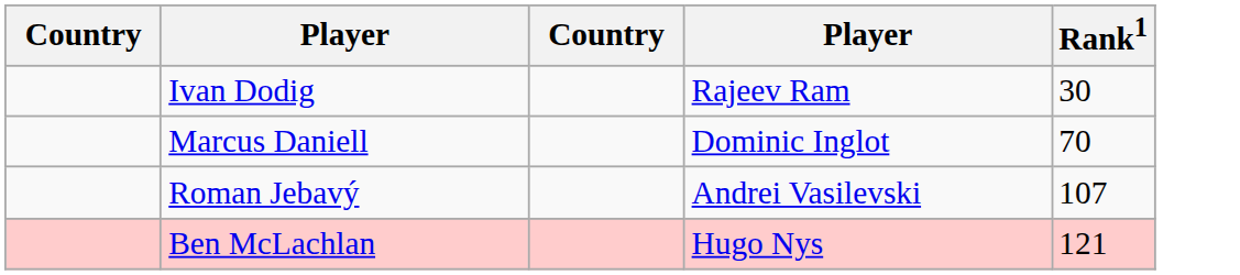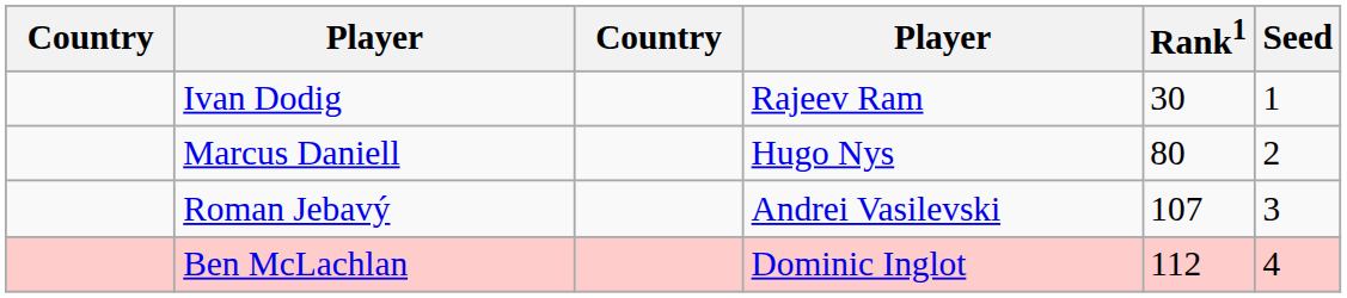 <table class="sortable wikitable">
 <tr>
 <th width="70">Country</th>
 <th width="175">Player</th>
 <th width="70">Country</th>
 <th width="175">Player</th>
 <th>Rank<sup>1</sup></th>
+<th>Seed</th>
 </tr>
 <tr>
 <td></td>
 <td><a href='#'>Ivan Dodig</a></td>
 <td></td>
 <td><a href='#'>Rajeev Ram</a></td>
 <td>30</td>
+<td>1</td>
 </tr>
 <tr>
 <td></td>
 <td><a href='#'>Marcus Daniell</a></td>
 <td></td>
-<td><a href='#'>Dominic Inglot</a></td>
-<td>70</td>
+<td><a href='#'>Hugo Nys</a></td>
+<td>80</td>
+<td>2</td>
 </tr>
 <tr>
 <td></td>
 <td><a href='#'>Roman Jebavý</a></td>
 <td></td>
 <td><a href='#'>Andrei Vasilevski</a></td>
 <td>107</td>
+<td>3</td>
 </tr>
 <tr style="background:#fcc;">
 <td></td>
 <td><a href='#'>Ben McLachlan</a></td>
 <td></td>
-<td><a href='#'>Hugo Nys</a></td>
-<td>121</td>
+<td><a href='#'>Dominic Inglot</a></td>
+<td>112</td>
+<td>4</td>
 </tr>
 </table>
